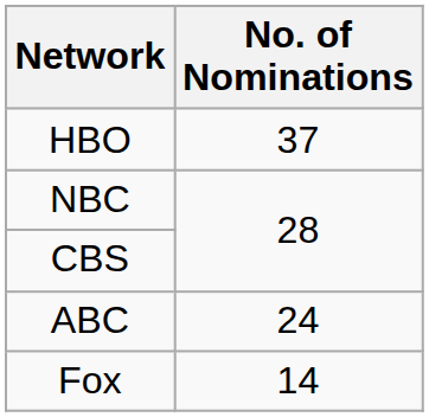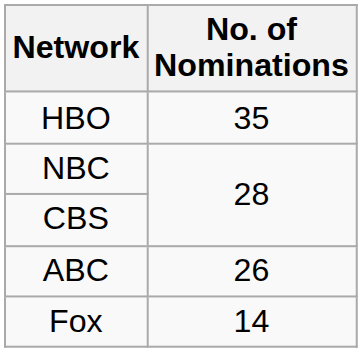 <table class="wikitable">
 <tr>
 <th>Network</th>
 <th>No. of<br>Nominations</th>
 </tr>
 <tr style="text-align:center">
 <td>HBO</td>
-<td>37</td>
+<td>35</td>
 </tr>
 <tr style="text-align:center">
 <td>NBC</td>
 <td rowspan="2">28</td>
 </tr>
 <tr style="text-align:center">
 <td>CBS</td>
 </tr>
 <tr style="text-align:center">
 <td>ABC</td>
-<td>24</td>
+<td>26</td>
 </tr>
 <tr style="text-align:center">
 <td>Fox</td>
 <td>14</td>
 </tr>
 </table>
